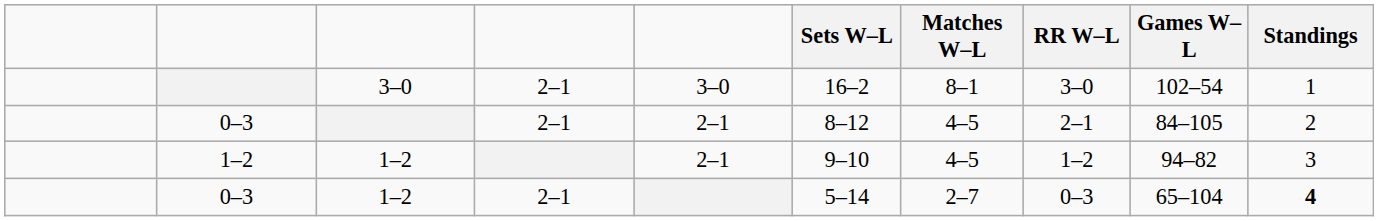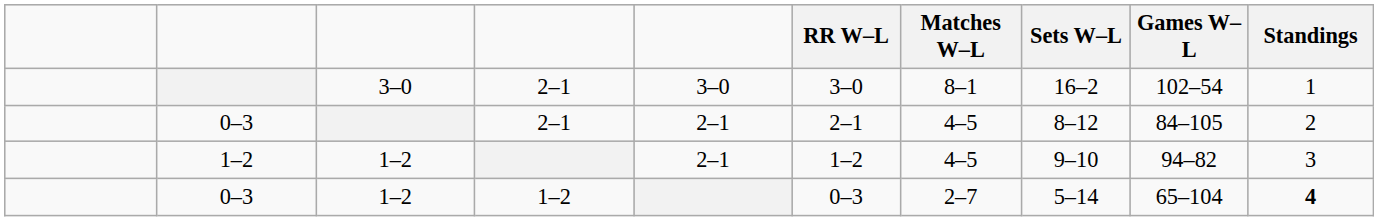 <table class="wikitable" style="width: 100%; text-align:center; font-size:90%">
 <tr>
 <td width=130></td>
 <td width=130></td>
 <td width=130></td>
 <td width=130></td>
 <td width=130></td>
+<th width=80>RR W–L</th>
+<th width=80>Matches W–L</th>
 <th width=80>Sets W–L</th>
-<th width=80>Matches W–L</th>
-<th width=80>RR W–L</th>
 <th width=80>Games W–L</th>
 <th width=80>Standings</th>
 </tr>
 <tr>
 <td style="text-align:left;"></td>
 <th bgcolor="ededed"></th>
 <td>3–0</td>
 <td>2–1</td>
 <td>3–0</td>
+<td>3–0</td>
+<td>8–1</td>
 <td>16–2</td>
-<td>8–1</td>
-<td>3–0</td>
 <td>102–54</td>
 <td>1</td>
 </tr>
 <tr>
 <td style="text-align:left;"></td>
 <td>0–3</td>
 <th bgcolor="ededed"></th>
 <td>2–1</td>
 <td>2–1</td>
+<td>2–1</td>
+<td>4–5</td>
 <td>8–12</td>
-<td>4–5</td>
-<td>2–1</td>
 <td>84–105</td>
 <td>2</td>
 </tr>
 <tr>
 <td style="text-align:left;"></td>
 <td>1–2</td>
 <td>1–2</td>
 <th bgcolor="ededed"></th>
 <td>2–1</td>
+<td>1–2</td>
+<td>4–5</td>
 <td>9–10</td>
-<td>4–5</td>
-<td>1–2</td>
 <td>94–82</td>
 <td>3</td>
 </tr>
 <tr>
 <td style="text-align:left;"></td>
 <td>0–3</td>
 <td>1–2</td>
-<td>2–1</td>
+<td>1–2</td>
 <th bgcolor="ededed"></th>
+<td>0–3</td>
+<td>2–7</td>
 <td>5–14</td>
-<td>2–7</td>
-<td>0–3</td>
 <td>65–104</td>
 <td><strong>4</strong></td>
 </tr>
 </table>
